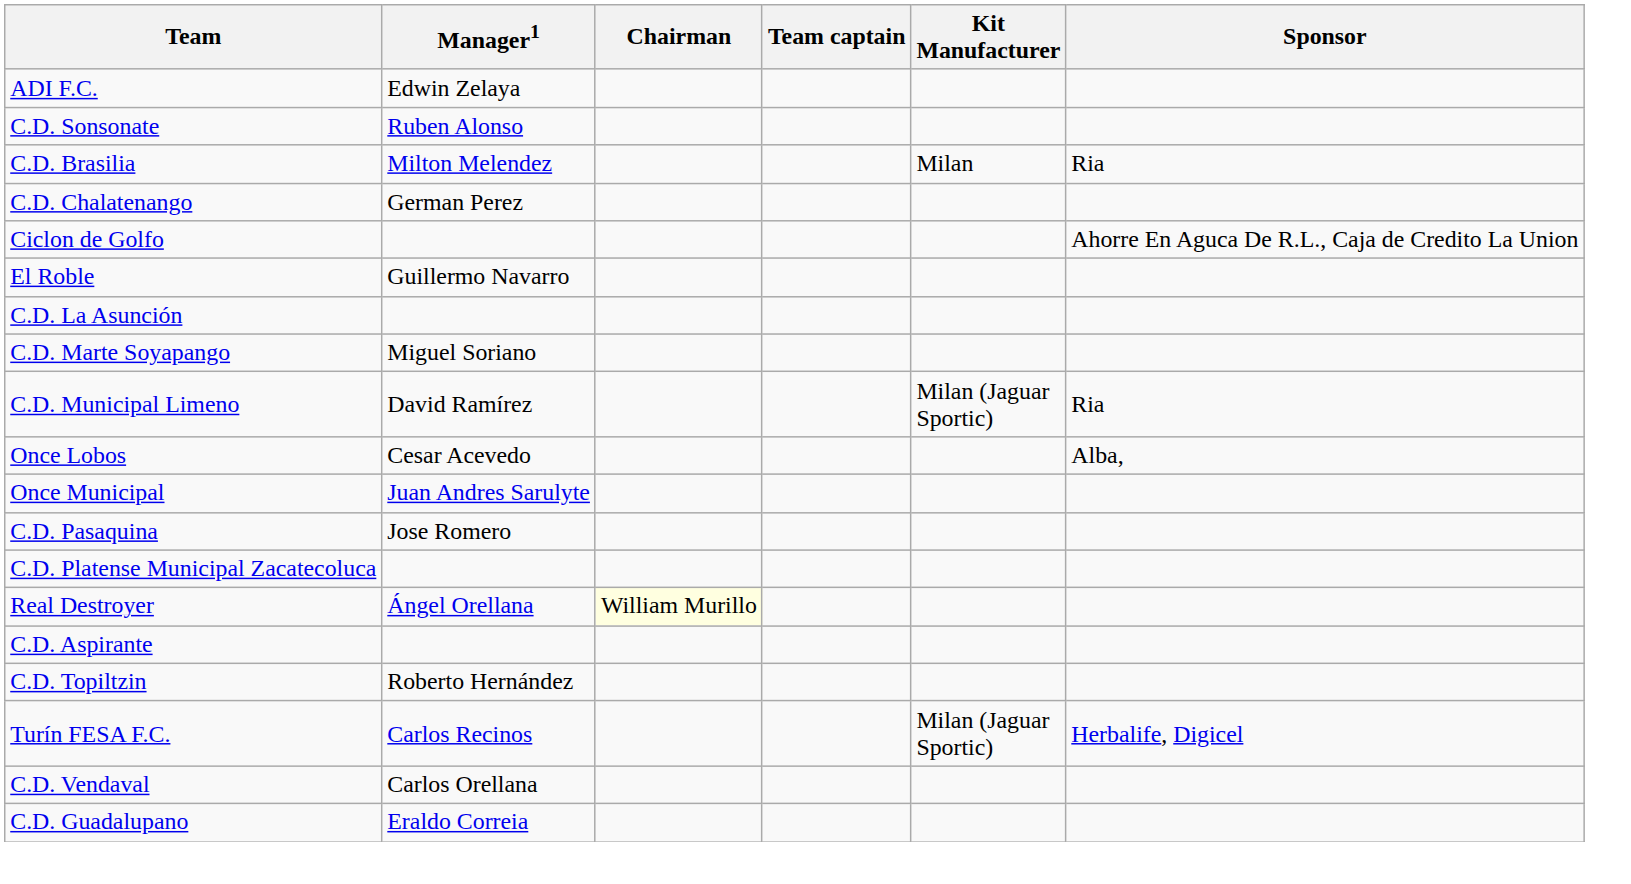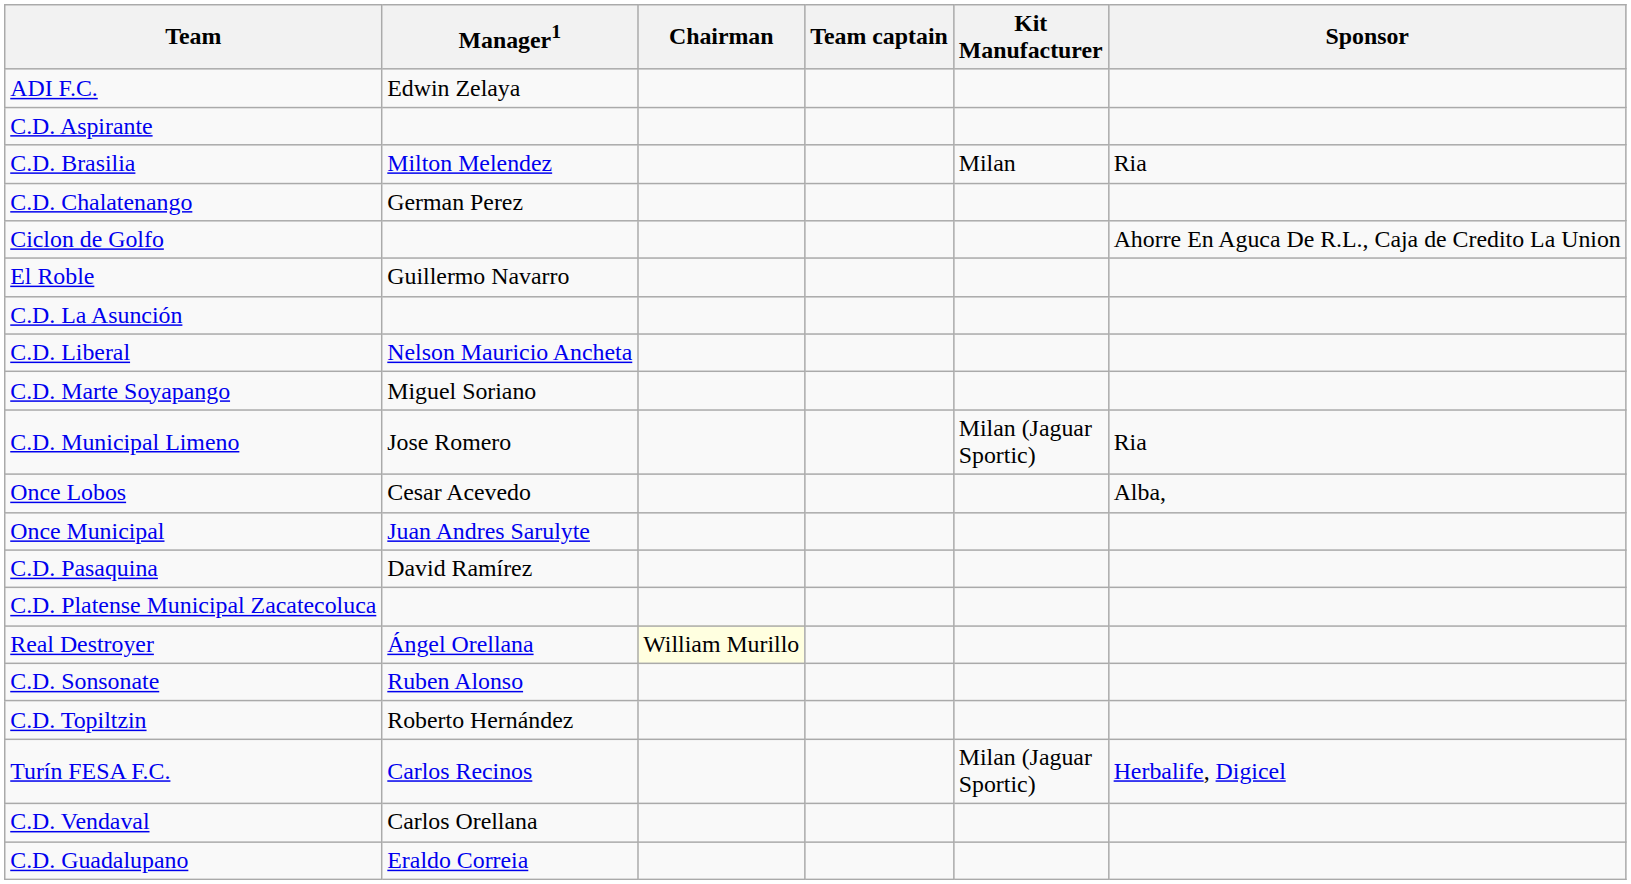 <table class="wikitable sortable" style="text-align: left;">
 <tr>
 <th>Team</th>
 <th>Manager<sup>1</sup></th>
 <th>Chairman</th>
 <th>Team captain</th>
 <th width=40>Kit Manufacturer</th>
 <th>Sponsor</th>
 </tr>
 <tr>
 <td><a href='#'>ADI F.C.</a></td>
 <td> Edwin Zelaya</td>
 <td></td>
 <td></td>
 <td></td>
 <td></td>
 </tr>
 <tr>
-<td><a href='#'>C.D. Sonsonate</a></td>
-<td> <a href='#'>Ruben Alonso</a></td>
+<td><a href='#'>C.D. Aspirante</a></td>
+<td></td>
 <td></td>
 <td></td>
 <td></td>
 <td></td>
 </tr>
 <tr>
 <td><a href='#'>C.D. Brasilia</a></td>
 <td> <a href='#'>Milton Melendez</a></td>
 <td></td>
 <td></td>
 <td>Milan</td>
 <td>Ria</td>
 </tr>
 <tr>
 <td><a href='#'>C.D. Chalatenango</a></td>
 <td> German Perez</td>
 <td></td>
 <td></td>
 <td></td>
 <td></td>
 </tr>
 <tr>
 <td><a href='#'>Ciclon de Golfo</a></td>
 <td></td>
 <td></td>
 <td></td>
 <td></td>
 <td>Ahorre En Aguca De R.L., Caja de Credito La Union</td>
 </tr>
 <tr>
 <td><a href='#'>El Roble</a></td>
 <td> Guillermo Navarro</td>
 <td></td>
 <td></td>
 <td></td>
 <td></td>
 </tr>
 <tr>
 <td><a href='#'>C.D. La Asunción</a></td>
 <td></td>
 <td></td>
 <td></td>
 <td></td>
 <td></td>
 </tr>
 <tr>
+<td><a href='#'>C.D. Liberal</a></td>
+<td> <a href='#'>Nelson Mauricio Ancheta</a></td>
+<td></td>
+<td></td>
+<td></td>
+<td></td>
+</tr>
+<tr>
 <td><a href='#'>C.D. Marte Soyapango</a></td>
 <td> Miguel Soriano</td>
 <td></td>
 <td></td>
 <td></td>
 <td></td>
 </tr>
 <tr>
 <td><a href='#'>C.D. Municipal Limeno</a></td>
-<td> David Ramírez</td>
+<td> Jose Romero</td>
 <td></td>
 <td></td>
 <td>Milan (Jaguar Sportic)</td>
 <td>Ria</td>
 </tr>
 <tr>
 <td><a href='#'>Once Lobos</a></td>
 <td> Cesar Acevedo</td>
 <td></td>
 <td></td>
 <td></td>
 <td>Alba,</td>
 </tr>
 <tr>
 <td><a href='#'>Once Municipal</a></td>
 <td> <a href='#'>Juan Andres Sarulyte</a></td>
 <td></td>
 <td></td>
 <td></td>
 <td></td>
 </tr>
 <tr>
 <td><a href='#'>C.D. Pasaquina</a></td>
-<td> Jose Romero</td>
+<td> David Ramírez</td>
 <td></td>
 <td></td>
 <td></td>
 <td></td>
 </tr>
 <tr>
 <td><a href='#'>C.D. Platense Municipal Zacatecoluca</a></td>
 <td></td>
 <td></td>
 <td></td>
 <td></td>
 <td></td>
 </tr>
 <tr>
 <td><a href='#'>Real Destroyer</a></td>
 <td> <a href='#'>Ángel Orellana</a></td>
 <td style="background: lightyellow;"> William Murillo</td>
 <td></td>
 <td></td>
 <td></td>
 </tr>
 <tr>
-<td><a href='#'>C.D. Aspirante</a></td>
-<td></td>
+<td><a href='#'>C.D. Sonsonate</a></td>
+<td> <a href='#'>Ruben Alonso</a></td>
 <td></td>
 <td></td>
 <td></td>
 <td></td>
 </tr>
 <tr>
 <td><a href='#'>C.D. Topiltzin</a></td>
 <td> Roberto Hernández</td>
 <td></td>
 <td></td>
 <td></td>
 <td></td>
 </tr>
 <tr>
 <td><a href='#'>Turín FESA F.C.</a></td>
 <td> <a href='#'>Carlos Recinos</a></td>
 <td></td>
 <td></td>
 <td>Milan (Jaguar Sportic)</td>
 <td><a href='#'>Herbalife</a>, <a href='#'>Digicel</a></td>
 </tr>
 <tr>
 <td><a href='#'>C.D. Vendaval</a></td>
 <td> Carlos Orellana</td>
 <td></td>
 <td></td>
 <td></td>
 <td></td>
 </tr>
 <tr>
 <td><a href='#'>C.D. Guadalupano</a></td>
 <td> <a href='#'>Eraldo Correia</a></td>
 <td></td>
 <td></td>
 <td></td>
 <td></td>
 </tr>
 </table>
